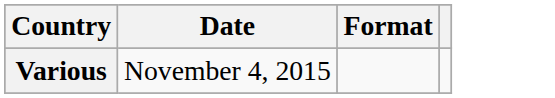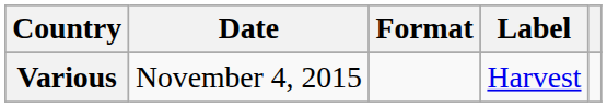 <table class="wikitable plainrowheaders" border="1">
 <tr>
 <th scope="col">Country</th>
 <th scope="col">Date</th>
 <th scope="col">Format</th>
+<th scope="col">Label</th>
 <th scope="col"></th>
 </tr>
 <tr>
 <th scope="row">Various</th>
 <td>November 4, 2015</td>
 <td></td>
+<td><a href='#'>Harvest</a></td>
 <td align="center"></td>
 </tr>
 </table>
